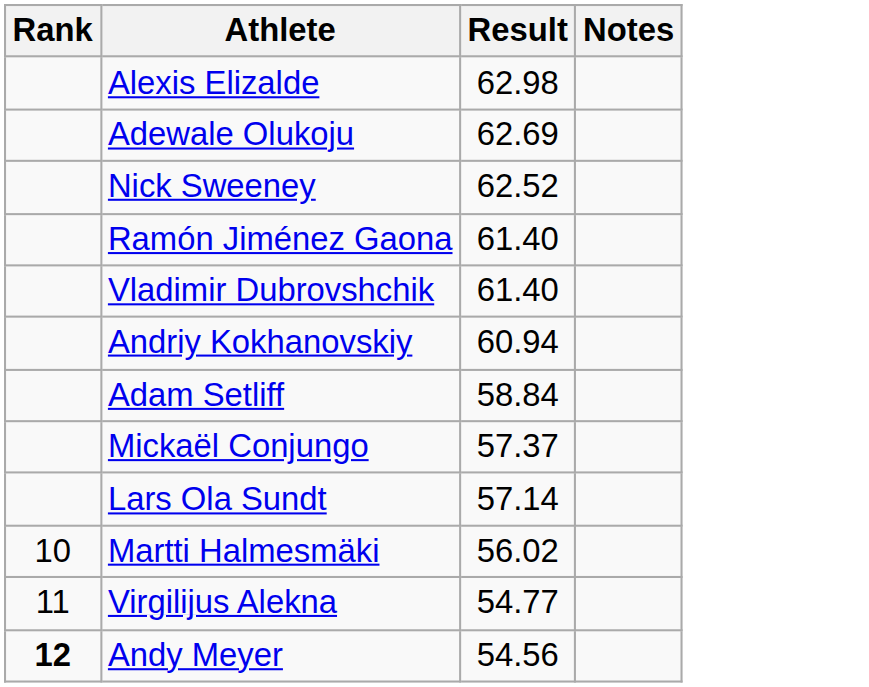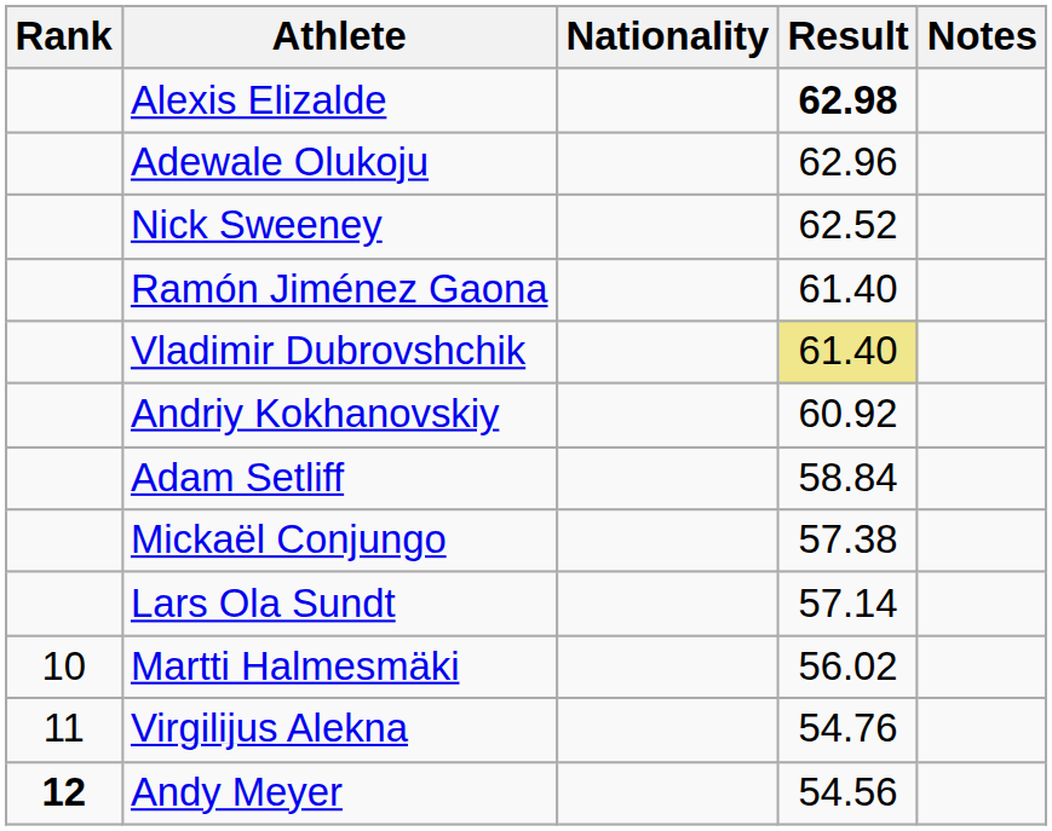 <table class="wikitable sortable" style="text-align:center">
 <tr>
 <th>Rank</th>
 <th>Athlete</th>
+<th>Nationality</th>
 <th>Result</th>
 <th>Notes</th>
 </tr>
 <tr>
 <td></td>
 <td align=left><a href='#'>Alexis Elizalde</a></td>
-<td>62.98</td>
+<td align=left></td>
+<td><strong>62.98</strong></td>
 <td></td>
 </tr>
 <tr>
 <td></td>
 <td align=left><a href='#'>Adewale Olukoju</a></td>
-<td>62.69</td>
+<td align=left></td>
+<td>62.96</td>
 <td></td>
 </tr>
 <tr>
 <td></td>
 <td align=left><a href='#'>Nick Sweeney</a></td>
+<td align=left></td>
 <td>62.52</td>
 <td></td>
 </tr>
 <tr>
 <td></td>
 <td align=left><a href='#'>Ramón Jiménez Gaona</a></td>
+<td align=left></td>
 <td>61.40</td>
 <td></td>
 </tr>
 <tr>
 <td></td>
 <td align=left><a href='#'>Vladimir Dubrovshchik</a></td>
-<td>61.40</td>
+<td align=left></td>
+<td style="background: khaki;">61.40</td>
 <td></td>
 </tr>
 <tr>
 <td></td>
 <td align=left><a href='#'>Andriy Kokhanovskiy</a></td>
-<td>60.94</td>
+<td align=left></td>
+<td>60.92</td>
 <td></td>
 </tr>
 <tr>
 <td></td>
 <td align=left><a href='#'>Adam Setliff</a></td>
+<td align=left></td>
 <td>58.84</td>
 <td></td>
 </tr>
 <tr>
 <td></td>
 <td align=left><a href='#'>Mickaël Conjungo</a></td>
-<td>57.37</td>
+<td align=left></td>
+<td>57.38</td>
 <td></td>
 </tr>
 <tr>
 <td></td>
 <td align=left><a href='#'>Lars Ola Sundt</a></td>
+<td align=left></td>
 <td>57.14</td>
 <td></td>
 </tr>
 <tr>
 <td>10</td>
 <td align=left><a href='#'>Martti Halmesmäki</a></td>
+<td align=left></td>
 <td>56.02</td>
 <td></td>
 </tr>
 <tr>
 <td>11</td>
 <td align=left><a href='#'>Virgilijus Alekna</a></td>
-<td>54.77</td>
+<td align=left></td>
+<td>54.76</td>
 <td></td>
 </tr>
 <tr>
 <td><strong>12</strong></td>
 <td align=left><a href='#'>Andy Meyer</a></td>
+<td align=left></td>
 <td>54.56</td>
 <td></td>
 </tr>
 </table>
